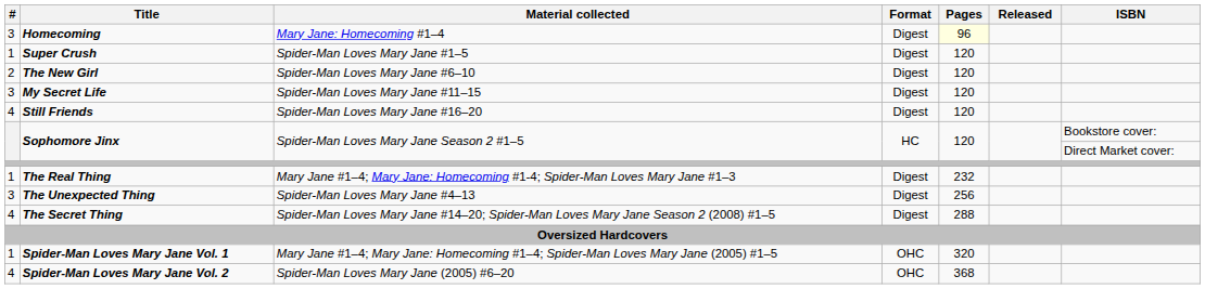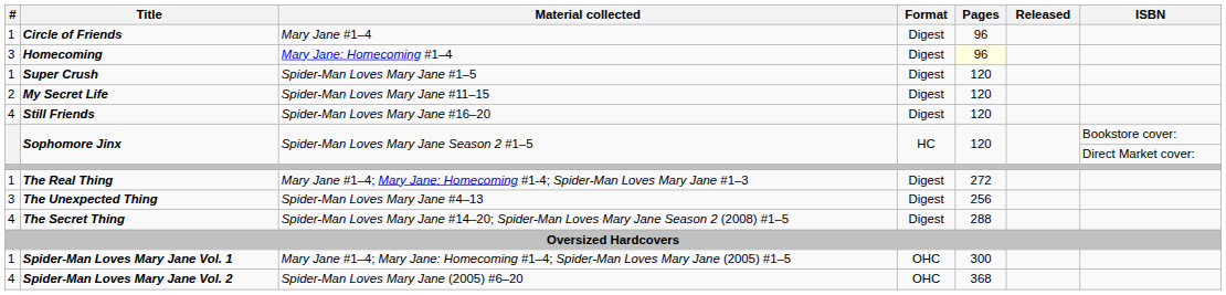 <table class="wikitable sortable" width=98%>
 <tr>
 <th class="unsortable">#</th>
 <th class="unsortable">Title</th>
 <th>Material collected</th>
 <th class="unsortable">Format</th>
 <th>Pages</th>
 <th>Released</th>
 <th class="unsortable">ISBN</th>
+</tr>
+<tr>
+<td>1</td>
+<td><strong><em>Circle of Friends</em></strong></td>
+<td><em>Mary Jane</em> #1–4</td>
+<td style="text-align: center;">Digest</td>
+<td style="text-align: center;">96</td>
+<td></td>
+<td></td>
 </tr>
 <tr>
 <td>3</td>
 <td><strong><em>Homecoming</em></strong></td>
 <td><em><a href='#'>Mary Jane: Homecoming</a></em> #1–4</td>
 <td style="text-align: center;">Digest</td>
 <td style="background: lightyellow; text-align: center;">96</td>
 <td></td>
 <td></td>
 </tr>
 <tr>
 <td>1</td>
 <td><strong><em>Super Crush</em></strong></td>
 <td><em>Spider-Man Loves Mary Jane</em> #1–5</td>
 <td style="text-align: center;">Digest</td>
 <td style="text-align: center;">120</td>
 <td></td>
 <td></td>
 </tr>
 <tr>
 <td>2</td>
-<td><strong><em>The New Girl</em></strong></td>
-<td><em>Spider-Man Loves Mary Jane</em> #6–10</td>
-<td style="text-align: center;">Digest</td>
-<td style="text-align: center;">120</td>
-<td></td>
-<td></td>
-</tr>
-<tr>
-<td>3</td>
 <td><strong><em>My Secret Life</em></strong></td>
 <td><em>Spider-Man Loves Mary Jane</em> #11–15</td>
 <td style="text-align: center;">Digest</td>
 <td style="text-align: center;">120</td>
 <td></td>
 <td></td>
 </tr>
 <tr>
 <td>4</td>
 <td><strong><em>Still Friends</em></strong></td>
 <td><em>Spider-Man Loves Mary Jane</em> #16–20</td>
 <td style="text-align: center;">Digest</td>
 <td style="text-align: center;">120</td>
 <td></td>
 <td></td>
 </tr>
 <tr>
 <th style="background-color: light grey;" rowspan=2></th>
 <td rowspan="2"><strong><em>Sophomore Jinx</em></strong></td>
 <td rowspan="2"><em>Spider-Man Loves Mary Jane Season 2</em> #1–5</td>
 <td style="text-align: center;" rowspan=2>HC</td>
 <td style="text-align: center;" rowspan=2>120</td>
 <td rowspan="2"></td>
 <td>Bookstore cover: </td>
 </tr>
 <tr>
 <td>Direct Market cover: </td>
 </tr>
 <tr>
 <th colspan="7" style="background-color: silver;"></th>
 </tr>
 <tr>
 <td>1</td>
 <td><strong><em>The Real Thing</em></strong></td>
 <td><em>Mary Jane</em> #1–4; <em><a href='#'>Mary Jane: Homecoming</a></em> #1-4; <em>Spider-Man Loves Mary Jane</em> #1–3</td>
 <td style="text-align: center;">Digest</td>
-<td style="text-align: center;">232</td>
+<td style="text-align: center;">272</td>
 <td></td>
 <td></td>
 </tr>
 <tr>
 <td>3</td>
 <td><strong><em>The Unexpected Thing</em></strong></td>
 <td><em>Spider-Man Loves Mary Jane</em> #4–13</td>
 <td style="text-align: center;">Digest</td>
 <td style="text-align: center;">256</td>
 <td></td>
 <td></td>
 </tr>
 <tr>
 <td>4</td>
 <td><strong><em>The Secret Thing</em></strong></td>
 <td><em>Spider-Man Loves Mary Jane</em> #14–20; <em>Spider-Man Loves Mary Jane Season 2</em> (2008) #1–5</td>
 <td style="text-align: center;">Digest</td>
 <td style="text-align: center;">288</td>
 <td></td>
 <td></td>
 </tr>
 <tr>
 <th colspan="7" style="background-color: silver;">Oversized Hardcovers</th>
 </tr>
 <tr>
 <td>1</td>
 <td><strong><em>Spider-Man Loves Mary Jane Vol. 1</em></strong></td>
 <td><em>Mary Jane</em> #1–4; <em>Mary Jane: Homecoming</em> #1–4; <em>Spider-Man Loves Mary Jane</em> (2005) #1–5</td>
 <td style="text-align: center;">OHC</td>
-<td style="text-align: center;">320</td>
+<td style="text-align: center;">300</td>
 <td></td>
 <td></td>
 </tr>
 <tr>
 <td>4</td>
 <td><strong><em>Spider-Man Loves Mary Jane Vol. 2</em></strong></td>
 <td><em>Spider-Man Loves Mary Jane</em> (2005) #6–20</td>
 <td style="text-align: center;">OHC</td>
 <td style="text-align: center;">368</td>
 <td></td>
 <td></td>
 </tr>
 </table>
